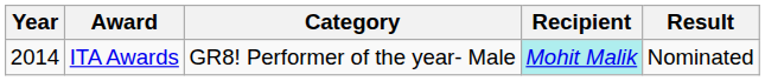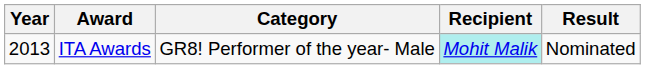 <table class="wikitable">
 <tr>
 <th>Year</th>
 <th>Award</th>
 <th>Category</th>
 <th>Recipient</th>
 <th>Result</th>
 </tr>
 <tr>
-<td>2014</td>
+<td>2013</td>
 <td><a href='#'>ITA Awards</a></td>
 <td>GR8! Performer of the year- Male</td>
 <td style="background: paleturquoise;"><em><a href='#'>Mohit Malik</a></em></td>
 <td>Nominated</td>
 </tr>
 </table>
